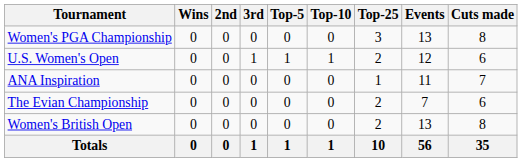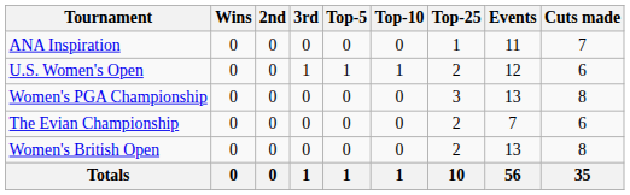 <table class=wikitable style=text-align:center>
 <tr>
 <th>Tournament</th>
 <th>Wins</th>
 <th>2nd</th>
 <th>3rd</th>
 <th>Top-5</th>
 <th>Top-10</th>
 <th>Top-25</th>
 <th>Events</th>
 <th>Cuts made</th>
 </tr>
 <tr>
-<td align=left><a href='#'>Women's PGA Championship</a></td>
+<td align=left><a href='#'>ANA Inspiration</a></td>
 <td>0</td>
 <td>0</td>
 <td>0</td>
 <td>0</td>
 <td>0</td>
-<td>3</td>
-<td>13</td>
-<td>8</td>
+<td>1</td>
+<td>11</td>
+<td>7</td>
 </tr>
 <tr>
 <td align=left><a href='#'>U.S. Women's Open</a></td>
 <td>0</td>
 <td>0</td>
 <td>1</td>
 <td>1</td>
 <td>1</td>
 <td>2</td>
 <td>12</td>
 <td>6</td>
 </tr>
 <tr>
-<td align=left><a href='#'>ANA Inspiration</a></td>
+<td align=left><a href='#'>Women's PGA Championship</a></td>
 <td>0</td>
 <td>0</td>
 <td>0</td>
 <td>0</td>
 <td>0</td>
-<td>1</td>
-<td>11</td>
-<td>7</td>
+<td>3</td>
+<td>13</td>
+<td>8</td>
 </tr>
 <tr>
 <td align=left><a href='#'>The Evian Championship</a></td>
 <td>0</td>
 <td>0</td>
 <td>0</td>
 <td>0</td>
 <td>0</td>
 <td>2</td>
 <td>7</td>
 <td>6</td>
 </tr>
 <tr>
 <td align=left><a href='#'>Women's British Open</a></td>
 <td>0</td>
 <td>0</td>
 <td>0</td>
 <td>0</td>
 <td>0</td>
 <td>2</td>
 <td>13</td>
 <td>8</td>
 </tr>
 <tr>
 <th>Totals</th>
 <th>0</th>
 <th>0</th>
 <th>1</th>
 <th>1</th>
 <th>1</th>
 <th>10</th>
 <th>56</th>
 <th>35</th>
 </tr>
 </table>
